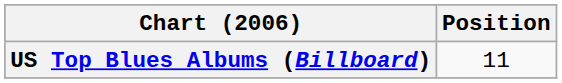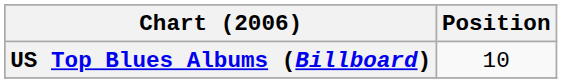 <table class="wikitable sortable plainrowheaders" style="text-align:center">
 <tr>
 <th scope="col">Chart (2006)</th>
 <th scope="col">Position</th>
 </tr>
 <tr>
 <th scope="row">US <a href='#'>Top Blues Albums</a> (<em><a href='#'>Billboard</a></em>)</th>
-<td>11</td>
+<td>10</td>
 </tr>
 </table>
